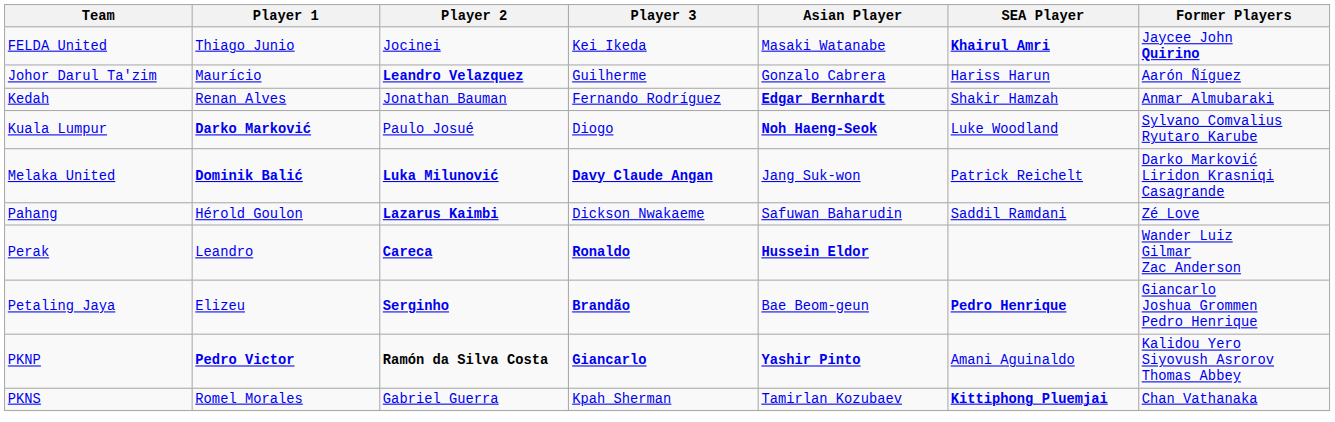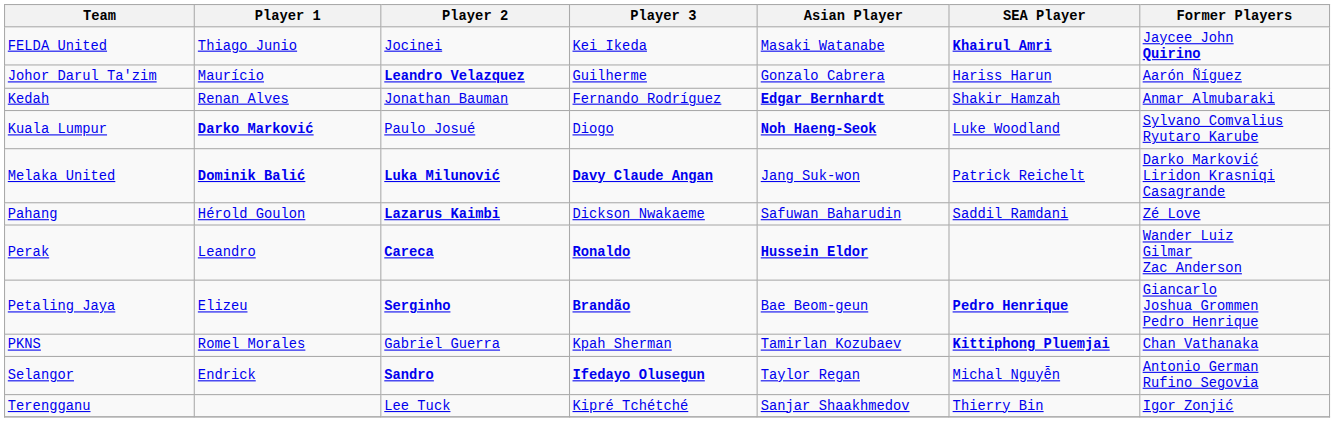 <table class="wikitable sortable">
 <tr>
 <th style="width:200px;">Team</th>
 <th style="width:200px;">Player 1</th>
 <th style="width:200px;">Player 2</th>
 <th style="width:200px;">Player 3</th>
 <th style="width:200px;">Asian Player</th>
 <th style="width:200px;">SEA Player</th>
 <th style="width:200px;">Former Players </th>
 </tr>
 <tr>
 <td><a href='#'>FELDA United</a></td>
 <td> <a href='#'>Thiago Junio</a></td>
 <td> <a href='#'>Jocinei</a></td>
 <td> <a href='#'>Kei Ikeda</a></td>
 <td> <a href='#'>Masaki Watanabe</a></td>
 <td><strong> <a href='#'>Khairul Amri</a></strong></td>
 <td> <a href='#'>Jaycee John</a> <br> <strong> <a href='#'>Quirino</a></strong></td>
 </tr>
 <tr>
 <td><a href='#'>Johor Darul Ta'zim</a></td>
 <td> <a href='#'>Maurício</a></td>
 <td><strong> <a href='#'>Leandro Velazquez</a></strong></td>
 <td> <a href='#'>Guilherme</a></td>
 <td> <a href='#'>Gonzalo Cabrera</a></td>
 <td> <a href='#'>Hariss Harun</a></td>
 <td> <a href='#'>Aarón Ñíguez</a></td>
 </tr>
 <tr>
 <td><a href='#'>Kedah</a></td>
 <td> <a href='#'>Renan Alves</a></td>
 <td> <a href='#'>Jonathan Bauman</a></td>
 <td> <a href='#'>Fernando Rodríguez</a></td>
 <td><strong> <a href='#'>Edgar Bernhardt</a></strong></td>
 <td> <a href='#'>Shakir Hamzah</a></td>
 <td> <a href='#'>Anmar Almubaraki</a></td>
 </tr>
 <tr>
 <td><a href='#'>Kuala Lumpur</a></td>
 <td><strong> <a href='#'>Darko Marković</a></strong></td>
 <td> <a href='#'>Paulo Josué</a></td>
 <td> <a href='#'>Diogo</a></td>
 <td><strong> <a href='#'>Noh Haeng-Seok</a></strong></td>
 <td> <a href='#'>Luke Woodland</a></td>
 <td> <a href='#'>Sylvano Comvalius</a><br> <a href='#'>Ryutaro Karube</a></td>
 </tr>
 <tr>
 <td><a href='#'>Melaka United</a></td>
 <td> <strong><a href='#'>Dominik Balić</a></strong></td>
 <td> <strong><a href='#'>Luka Milunović</a></strong></td>
 <td> <strong><a href='#'>Davy Claude Angan</a></strong></td>
 <td> <a href='#'>Jang Suk-won</a></td>
 <td> <a href='#'>Patrick Reichelt</a></td>
 <td> <a href='#'>Darko Marković</a> <br>   <a href='#'>Liridon Krasniqi</a> <br>  <a href='#'>Casagrande</a></td>
 </tr>
 <tr>
 <td><a href='#'>Pahang</a></td>
 <td> <a href='#'>Hérold Goulon</a></td>
 <td><strong> <a href='#'>Lazarus Kaimbi</a></strong></td>
 <td> <a href='#'>Dickson Nwakaeme</a></td>
 <td> <a href='#'>Safuwan Baharudin</a></td>
 <td> <a href='#'>Saddil Ramdani</a></td>
 <td> <a href='#'>Zé Love</a></td>
 </tr>
 <tr>
 <td><a href='#'>Perak</a></td>
 <td> <a href='#'>Leandro</a></td>
 <td><strong> <a href='#'>Careca</a></strong></td>
 <td><strong> <a href='#'>Ronaldo</a></strong></td>
 <td><strong><a href='#'>Hussein Eldor</a></strong></td>
 <td></td>
 <td> <a href='#'>Wander Luiz</a> <br>   <a href='#'>Gilmar</a> <br>  <a href='#'>Zac Anderson</a></td>
 </tr>
 <tr>
 <td><a href='#'>Petaling Jaya</a></td>
 <td> <a href='#'>Elizeu</a></td>
 <td><strong> <a href='#'>Serginho</a></strong></td>
 <td><strong> <a href='#'>Brandão</a> </strong></td>
 <td> <a href='#'>Bae Beom-geun</a></td>
 <td><strong> <a href='#'>Pedro Henrique</a></strong></td>
 <td> <a href='#'>Giancarlo</a> <br> <a href='#'>Joshua Grommen</a> <br>  <a href='#'>Pedro Henrique</a></td>
 </tr>
 <tr>
-<td><a href='#'>PKNP</a></td>
-<td><strong> <a href='#'>Pedro Victor</a></strong></td>
-<td><strong> Ramón da Silva Costa</strong></td>
-<td><strong> <a href='#'>Giancarlo</a></strong></td>
-<td><strong> <a href='#'>Yashir Pinto</a></strong></td>
-<td> <a href='#'>Amani Aguinaldo</a></td>
-<td> <a href='#'>Kalidou Yero</a> <br>  <a href='#'>Siyovush Asrorov</a> <br>  <a href='#'>Thomas Abbey</a></td>
-</tr>
-<tr>
 <td><a href='#'>PKNS</a></td>
 <td> <a href='#'>Romel Morales</a></td>
 <td> <a href='#'>Gabriel Guerra</a></td>
 <td> <a href='#'>Kpah Sherman</a></td>
 <td> <a href='#'>Tamirlan Kozubaev</a></td>
 <td><strong> <a href='#'>Kittiphong Pluemjai</a></strong></td>
 <td> <a href='#'>Chan Vathanaka</a></td>
 </tr>
 <tr>
+<td><a href='#'>Selangor</a></td>
+<td> <a href='#'>Endrick</a></td>
+<td><strong> <a href='#'>Sandro</a></strong></td>
+<td> <strong><a href='#'>Ifedayo Olusegun</a></strong></td>
+<td> <a href='#'>Taylor Regan</a></td>
+<td> <a href='#'>Michal Nguyễn</a></td>
+<td> <a href='#'>Antonio German</a> <br>   <a href='#'>Rufino Segovia</a></td>
+</tr>
+<tr>
+<td><a href='#'>Terengganu</a></td>
+<td></td>
+<td> <a href='#'>Lee Tuck</a></td>
+<td> <a href='#'>Kipré Tchétché</a></td>
+<td> <a href='#'>Sanjar Shaakhmedov</a></td>
+<td> <a href='#'>Thierry Bin</a></td>
+<td> <a href='#'>Igor Zonjić</a></td>
+</tr>
+<tr>
 </tr>
 </table>
